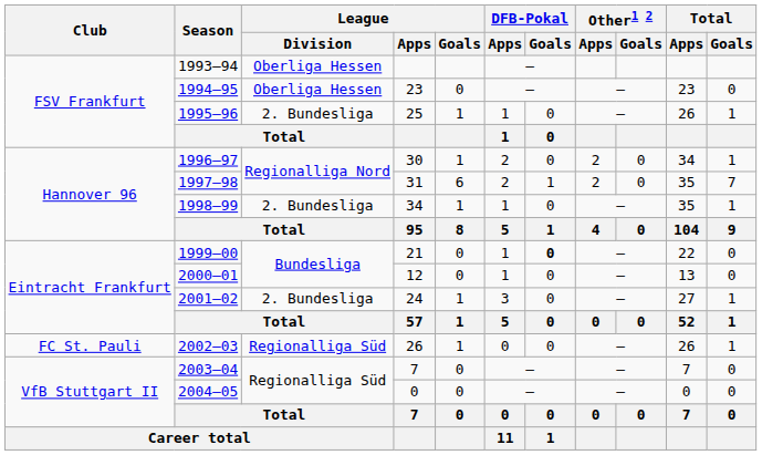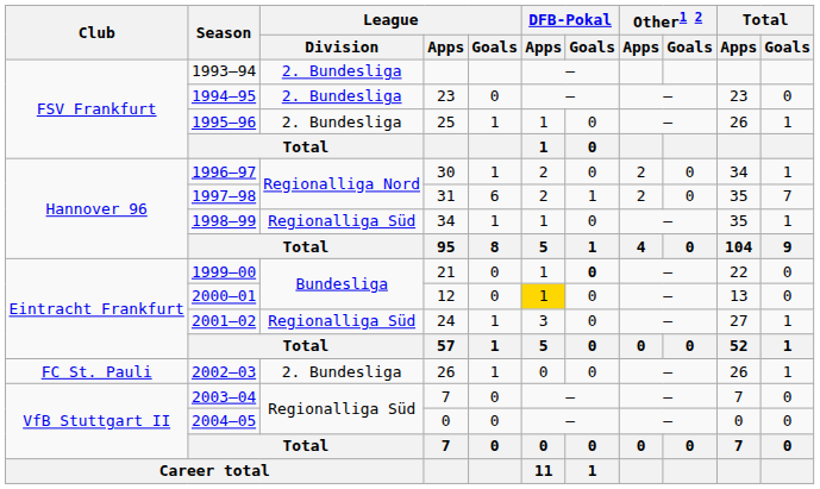 <table class="wikitable" style="text-align:center">
 <tr>
 <th rowspan="2">Club</th>
 <th rowspan="2">Season</th>
 <th colspan="3">League</th>
 <th colspan="2"><a href='#'>DFB-Pokal</a></th>
 <th colspan="2">Other<sup><a href='#'>1</a> <a href='#'>2</a></sup></th>
 <th colspan="2">Total</th>
 </tr>
 <tr>
 <th>Division</th>
 <th>Apps</th>
 <th>Goals</th>
 <th>Apps</th>
 <th>Goals</th>
 <th>Apps</th>
 <th>Goals</th>
 <th>Apps</th>
 <th>Goals</th>
 </tr>
 <tr>
 <td rowspan="4"><a href='#'>FSV Frankfurt</a></td>
 <td>1993–94</td>
-<td><a href='#'>Oberliga Hessen</a></td>
+<td><a href='#'>2. Bundesliga</a></td>
 <td></td>
 <td></td>
 <td colspan="2">—</td>
 <td></td>
 <td></td>
 <td></td>
 <td></td>
 </tr>
 <tr>
 <td><a href='#'>1994–95</a></td>
-<td><a href='#'>Oberliga Hessen</a></td>
+<td><a href='#'>2. Bundesliga</a></td>
 <td>23</td>
 <td>0</td>
 <td colspan="2">—</td>
 <td colspan="2">—</td>
 <td>23</td>
 <td>0</td>
 </tr>
 <tr>
 <td><a href='#'>1995–96</a></td>
 <td>2. Bundesliga</td>
 <td>25</td>
 <td>1</td>
 <td>1</td>
 <td>0</td>
 <td colspan="2">—</td>
 <td>26</td>
 <td>1</td>
 </tr>
 <tr>
 <th colspan="2">Total</th>
 <th></th>
 <th></th>
 <th>1</th>
 <th>0</th>
 <th></th>
 <th></th>
 <th></th>
 <th></th>
 </tr>
 <tr>
 <td rowspan="4"><a href='#'>Hannover 96</a></td>
 <td><a href='#'>1996–97</a></td>
 <td rowspan="2"><a href='#'>Regionalliga Nord</a></td>
 <td>30</td>
 <td>1</td>
 <td>2</td>
 <td>0</td>
 <td>2</td>
 <td>0</td>
 <td>34</td>
 <td>1</td>
 </tr>
 <tr>
 <td><a href='#'>1997–98</a></td>
 <td>31</td>
 <td>6</td>
 <td>2</td>
 <td>1</td>
 <td>2</td>
 <td>0</td>
 <td>35</td>
 <td>7</td>
 </tr>
 <tr>
 <td><a href='#'>1998–99</a></td>
-<td>2. Bundesliga</td>
+<td><a href='#'>Regionalliga Süd</a></td>
 <td>34</td>
 <td>1</td>
 <td>1</td>
 <td>0</td>
 <td colspan="2">—</td>
 <td>35</td>
 <td>1</td>
 </tr>
 <tr>
 <th colspan="2">Total</th>
 <th>95</th>
 <th>8</th>
 <th>5</th>
 <th>1</th>
 <th>4</th>
 <th>0</th>
 <th>104</th>
 <th>9</th>
 </tr>
 <tr>
 <td rowspan="4"><a href='#'>Eintracht Frankfurt</a></td>
 <td><a href='#'>1999–00</a></td>
 <td rowspan="2"><a href='#'>Bundesliga</a></td>
 <td>21</td>
 <td>0</td>
 <td>1</td>
 <td><strong>0</strong></td>
 <td colspan="2">—</td>
 <td>22</td>
 <td>0</td>
 </tr>
 <tr>
 <td><a href='#'>2000–01</a></td>
 <td>12</td>
 <td>0</td>
-<td>1</td>
+<td style="background: gold;">1</td>
 <td>0</td>
 <td colspan="2">—</td>
 <td>13</td>
 <td>0</td>
 </tr>
 <tr>
 <td><a href='#'>2001–02</a></td>
-<td>2. Bundesliga</td>
+<td><a href='#'>Regionalliga Süd</a></td>
 <td>24</td>
 <td>1</td>
 <td>3</td>
 <td>0</td>
 <td colspan="2">—</td>
 <td>27</td>
 <td>1</td>
 </tr>
 <tr>
 <th colspan="2">Total</th>
 <th>57</th>
 <th>1</th>
 <th>5</th>
 <th>0</th>
 <th>0</th>
 <th>0</th>
 <th>52</th>
 <th>1</th>
 </tr>
 <tr>
 <td><a href='#'>FC St. Pauli</a></td>
 <td><a href='#'>2002–03</a></td>
-<td><a href='#'>Regionalliga Süd</a></td>
+<td>2. Bundesliga</td>
 <td>26</td>
 <td>1</td>
 <td>0</td>
 <td>0</td>
 <td colspan="2">—</td>
 <td>26</td>
 <td>1</td>
 </tr>
 <tr>
 <td rowspan="3"><a href='#'>VfB Stuttgart II</a></td>
 <td><a href='#'>2003–04</a></td>
 <td rowspan="2">Regionalliga Süd</td>
 <td>7</td>
 <td>0</td>
 <td colspan="2">—</td>
 <td colspan="2">—</td>
 <td>7</td>
 <td>0</td>
 </tr>
 <tr>
 <td><a href='#'>2004–05</a></td>
 <td>0</td>
 <td>0</td>
 <td colspan="2">—</td>
 <td colspan="2">—</td>
 <td>0</td>
 <td>0</td>
 </tr>
 <tr>
 <th colspan="2">Total</th>
 <th>7</th>
 <th>0</th>
 <th>0</th>
 <th>0</th>
 <th>0</th>
 <th>0</th>
 <th>7</th>
 <th>0</th>
 </tr>
 <tr>
 <th colspan="3">Career total</th>
 <th></th>
 <th></th>
 <th>11</th>
 <th>1</th>
 <th></th>
 <th></th>
 <th></th>
 <th></th>
 </tr>
 </table>
